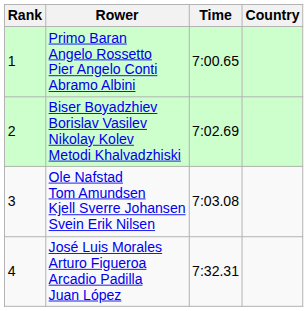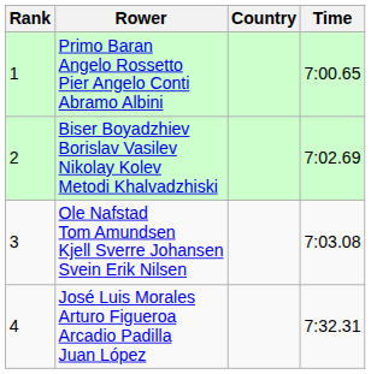 <table class="wikitable sortable" style="text-align:middle">
 <tr>
 <th>Rank</th>
 <th>Rower</th>
+<th>Country</th>
 <th>Time</th>
-<th>Country</th>
 </tr>
 <tr bgcolor=ccffcc>
 <td>1</td>
 <td><a href='#'>Primo Baran</a><br><a href='#'>Angelo Rossetto</a><br><a href='#'>Pier Angelo Conti</a><br><a href='#'>Abramo Albini</a></td>
+<td></td>
 <td>7:00.65</td>
-<td></td>
 </tr>
 <tr bgcolor=ccffcc>
 <td>2</td>
 <td><a href='#'>Biser Boyadzhiev</a><br><a href='#'>Borislav Vasilev</a><br><a href='#'>Nikolay Kolev</a><br><a href='#'>Metodi Khalvadzhiski</a></td>
+<td></td>
 <td>7:02.69</td>
-<td></td>
 </tr>
 <tr>
 <td>3</td>
 <td><a href='#'>Ole Nafstad</a><br><a href='#'>Tom Amundsen</a><br><a href='#'>Kjell Sverre Johansen</a><br><a href='#'>Svein Erik Nilsen</a></td>
+<td></td>
 <td>7:03.08</td>
-<td></td>
 </tr>
 <tr>
 <td>4</td>
 <td><a href='#'>José Luis Morales</a><br><a href='#'>Arturo Figueroa</a><br><a href='#'>Arcadio Padilla</a><br><a href='#'>Juan López</a></td>
+<td></td>
 <td>7:32.31</td>
-<td></td>
 </tr>
 </table>
